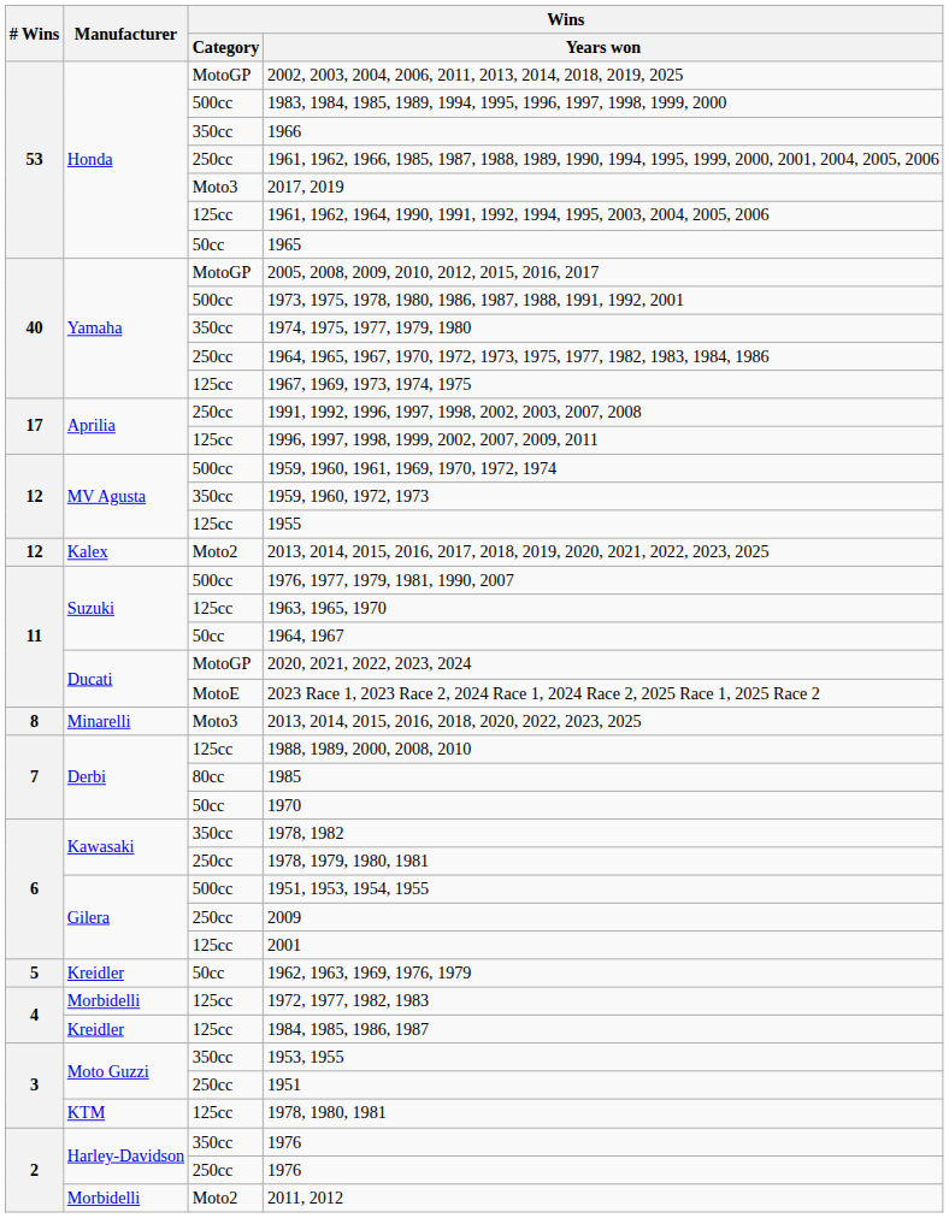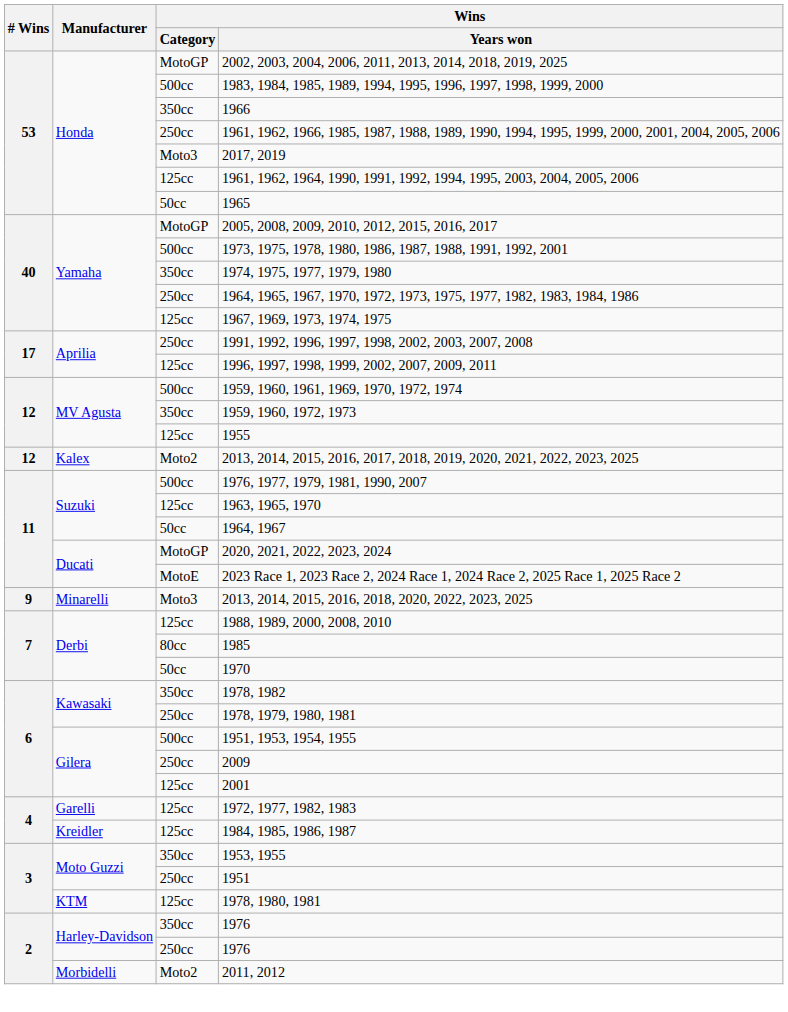 <table class="wikitable" style="font-size: 95%;">
 <tr>
 <th rowspan=2># Wins</th>
 <th rowspan=2>Manufacturer</th>
 <th colspan=2>Wins</th>
 </tr>
 <tr>
 <th>Category</th>
 <th>Years won</th>
 </tr>
 <tr>
 <th rowspan=7>53</th>
 <td rowspan=7> <a href='#'>Honda</a></td>
 <td>MotoGP</td>
 <td>2002, 2003, 2004, 2006, 2011, 2013, 2014, 2018, 2019, 2025</td>
 </tr>
 <tr>
 <td>500cc</td>
 <td>1983, 1984, 1985, 1989, 1994, 1995, 1996, 1997, 1998, 1999, 2000</td>
 </tr>
 <tr>
 <td>350cc</td>
 <td>1966</td>
 </tr>
 <tr>
 <td>250cc</td>
 <td>1961, 1962, 1966, 1985, 1987, 1988, 1989, 1990, 1994, 1995, 1999, 2000, 2001, 2004, 2005, 2006</td>
 </tr>
 <tr>
 <td>Moto3</td>
 <td>2017, 2019</td>
 </tr>
 <tr>
 <td>125cc</td>
 <td>1961, 1962, 1964, 1990, 1991, 1992, 1994, 1995, 2003, 2004, 2005, 2006</td>
 </tr>
 <tr>
 <td>50cc</td>
 <td>1965</td>
 </tr>
 <tr>
 <th rowspan=5>40</th>
 <td rowspan=5> <a href='#'>Yamaha</a></td>
 <td>MotoGP</td>
 <td>2005, 2008, 2009, 2010, 2012, 2015, 2016, 2017</td>
 </tr>
 <tr>
 <td>500cc</td>
 <td>1973, 1975, 1978, 1980, 1986, 1987, 1988, 1991, 1992, 2001</td>
 </tr>
 <tr>
 <td>350cc</td>
 <td>1974, 1975, 1977, 1979, 1980</td>
 </tr>
 <tr>
 <td>250cc</td>
 <td>1964, 1965, 1967, 1970, 1972, 1973, 1975, 1977, 1982, 1983, 1984, 1986</td>
 </tr>
 <tr>
 <td>125cc</td>
 <td>1967, 1969, 1973, 1974, 1975</td>
 </tr>
 <tr>
 <th rowspan=2>17</th>
 <td rowspan=2> <a href='#'>Aprilia</a></td>
 <td>250cc</td>
 <td>1991, 1992, 1996, 1997, 1998, 2002, 2003, 2007, 2008</td>
 </tr>
 <tr>
 <td>125cc</td>
 <td>1996, 1997, 1998, 1999, 2002, 2007, 2009, 2011</td>
 </tr>
 <tr>
 <th rowspan=3>12</th>
 <td rowspan=3> <a href='#'>MV Agusta</a></td>
 <td>500cc</td>
 <td>1959, 1960, 1961, 1969, 1970, 1972, 1974</td>
 </tr>
 <tr>
 <td>350cc</td>
 <td>1959, 1960, 1972, 1973</td>
 </tr>
 <tr>
 <td>125cc</td>
 <td>1955</td>
 </tr>
 <tr>
 <th>12</th>
 <td> <a href='#'>Kalex</a></td>
 <td>Moto2</td>
 <td>2013, 2014, 2015, 2016, 2017, 2018, 2019, 2020, 2021, 2022, 2023, 2025</td>
 </tr>
 <tr>
 <th rowspan=5>11</th>
 <td rowspan=3> <a href='#'>Suzuki</a></td>
 <td>500cc</td>
 <td>1976, 1977, 1979, 1981, 1990, 2007</td>
 </tr>
 <tr>
 <td>125cc</td>
 <td>1963, 1965, 1970</td>
 </tr>
 <tr>
 <td>50cc</td>
 <td>1964, 1967</td>
 </tr>
 <tr>
 <td rowspan=2> <a href='#'>Ducati</a></td>
 <td>MotoGP</td>
 <td>2020, 2021, 2022, 2023, 2024</td>
 </tr>
 <tr>
 <td>MotoE</td>
 <td>2023 Race 1, 2023 Race 2, 2024 Race 1, 2024 Race 2, 2025 Race 1, 2025 Race 2</td>
 </tr>
 <tr>
-<th>8</th>
+<th>9</th>
 <td> <a href='#'>Minarelli</a></td>
 <td>Moto3</td>
 <td>2013, 2014, 2015, 2016, 2018, 2020, 2022, 2023, 2025</td>
 </tr>
 <tr>
 <th rowspan=3>7</th>
 <td rowspan=3> <a href='#'>Derbi</a></td>
 <td>125cc</td>
 <td>1988, 1989, 2000, 2008, 2010</td>
 </tr>
 <tr>
 <td>80cc</td>
 <td>1985</td>
 </tr>
 <tr>
 <td>50cc</td>
 <td>1970</td>
 </tr>
 <tr>
 <th rowspan=5>6</th>
 <td rowspan=2> <a href='#'>Kawasaki</a></td>
 <td>350cc</td>
 <td>1978, 1982</td>
 </tr>
 <tr>
 <td>250cc</td>
 <td>1978, 1979, 1980, 1981</td>
 </tr>
 <tr>
 <td rowspan=3> <a href='#'>Gilera</a></td>
 <td>500cc</td>
 <td>1951, 1953, 1954, 1955</td>
 </tr>
 <tr>
 <td>250cc</td>
 <td>2009</td>
 </tr>
 <tr>
 <td>125cc</td>
 <td>2001</td>
 </tr>
 <tr>
-<th>5</th>
-<td> <a href='#'>Kreidler</a></td>
-<td>50cc</td>
-<td>1962, 1963, 1969, 1976, 1979</td>
-</tr>
-<tr>
 <th rowspan=2>4</th>
-<td> <a href='#'>Morbidelli</a></td>
+<td> <a href='#'>Garelli</a></td>
 <td>125cc</td>
 <td>1972, 1977, 1982, 1983</td>
 </tr>
 <tr>
 <td> <a href='#'>Kreidler</a></td>
 <td>125cc</td>
 <td>1984, 1985, 1986, 1987</td>
 </tr>
 <tr>
 <th rowspan=3>3</th>
 <td rowspan=2> <a href='#'>Moto Guzzi</a></td>
 <td>350cc</td>
 <td>1953, 1955</td>
 </tr>
 <tr>
 <td>250cc</td>
 <td>1951</td>
 </tr>
 <tr>
 <td> <a href='#'>KTM</a></td>
 <td>125cc</td>
 <td>1978, 1980, 1981</td>
 </tr>
 <tr>
 <th rowspan=3>2</th>
 <td rowspan=2> <a href='#'>Harley-Davidson</a></td>
 <td>350cc</td>
 <td>1976</td>
 </tr>
 <tr>
 <td>250cc</td>
 <td>1976</td>
 </tr>
 <tr>
 <td> <a href='#'>Morbidelli</a></td>
 <td>Moto2</td>
 <td>2011, 2012</td>
 </tr>
 </table>
